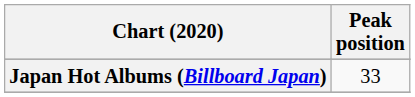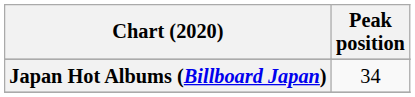 <table class="wikitable sortable plainrowheaders">
 <tr>
 <th>Chart (2020)</th>
 <th>Peak<br>position</th>
 </tr>
 <tr>
 </tr>
 <tr>
 </tr>
 <tr>
 </tr>
 <tr>
 </tr>
 <tr>
 </tr>
 <tr>
 </tr>
 <tr>
 </tr>
 <tr>
 </tr>
 <tr>
 </tr>
 <tr>
 <th scope="row">Japan Hot Albums (<em><a href='#'>Billboard Japan</a></em>)</th>
-<td align=center>33</td>
+<td align=center>34</td>
 </tr>
 <tr>
 </tr>
 <tr>
 </tr>
 <tr>
 </tr>
 <tr>
 </tr>
 <tr>
 </tr>
 <tr>
 </tr>
 </table>
